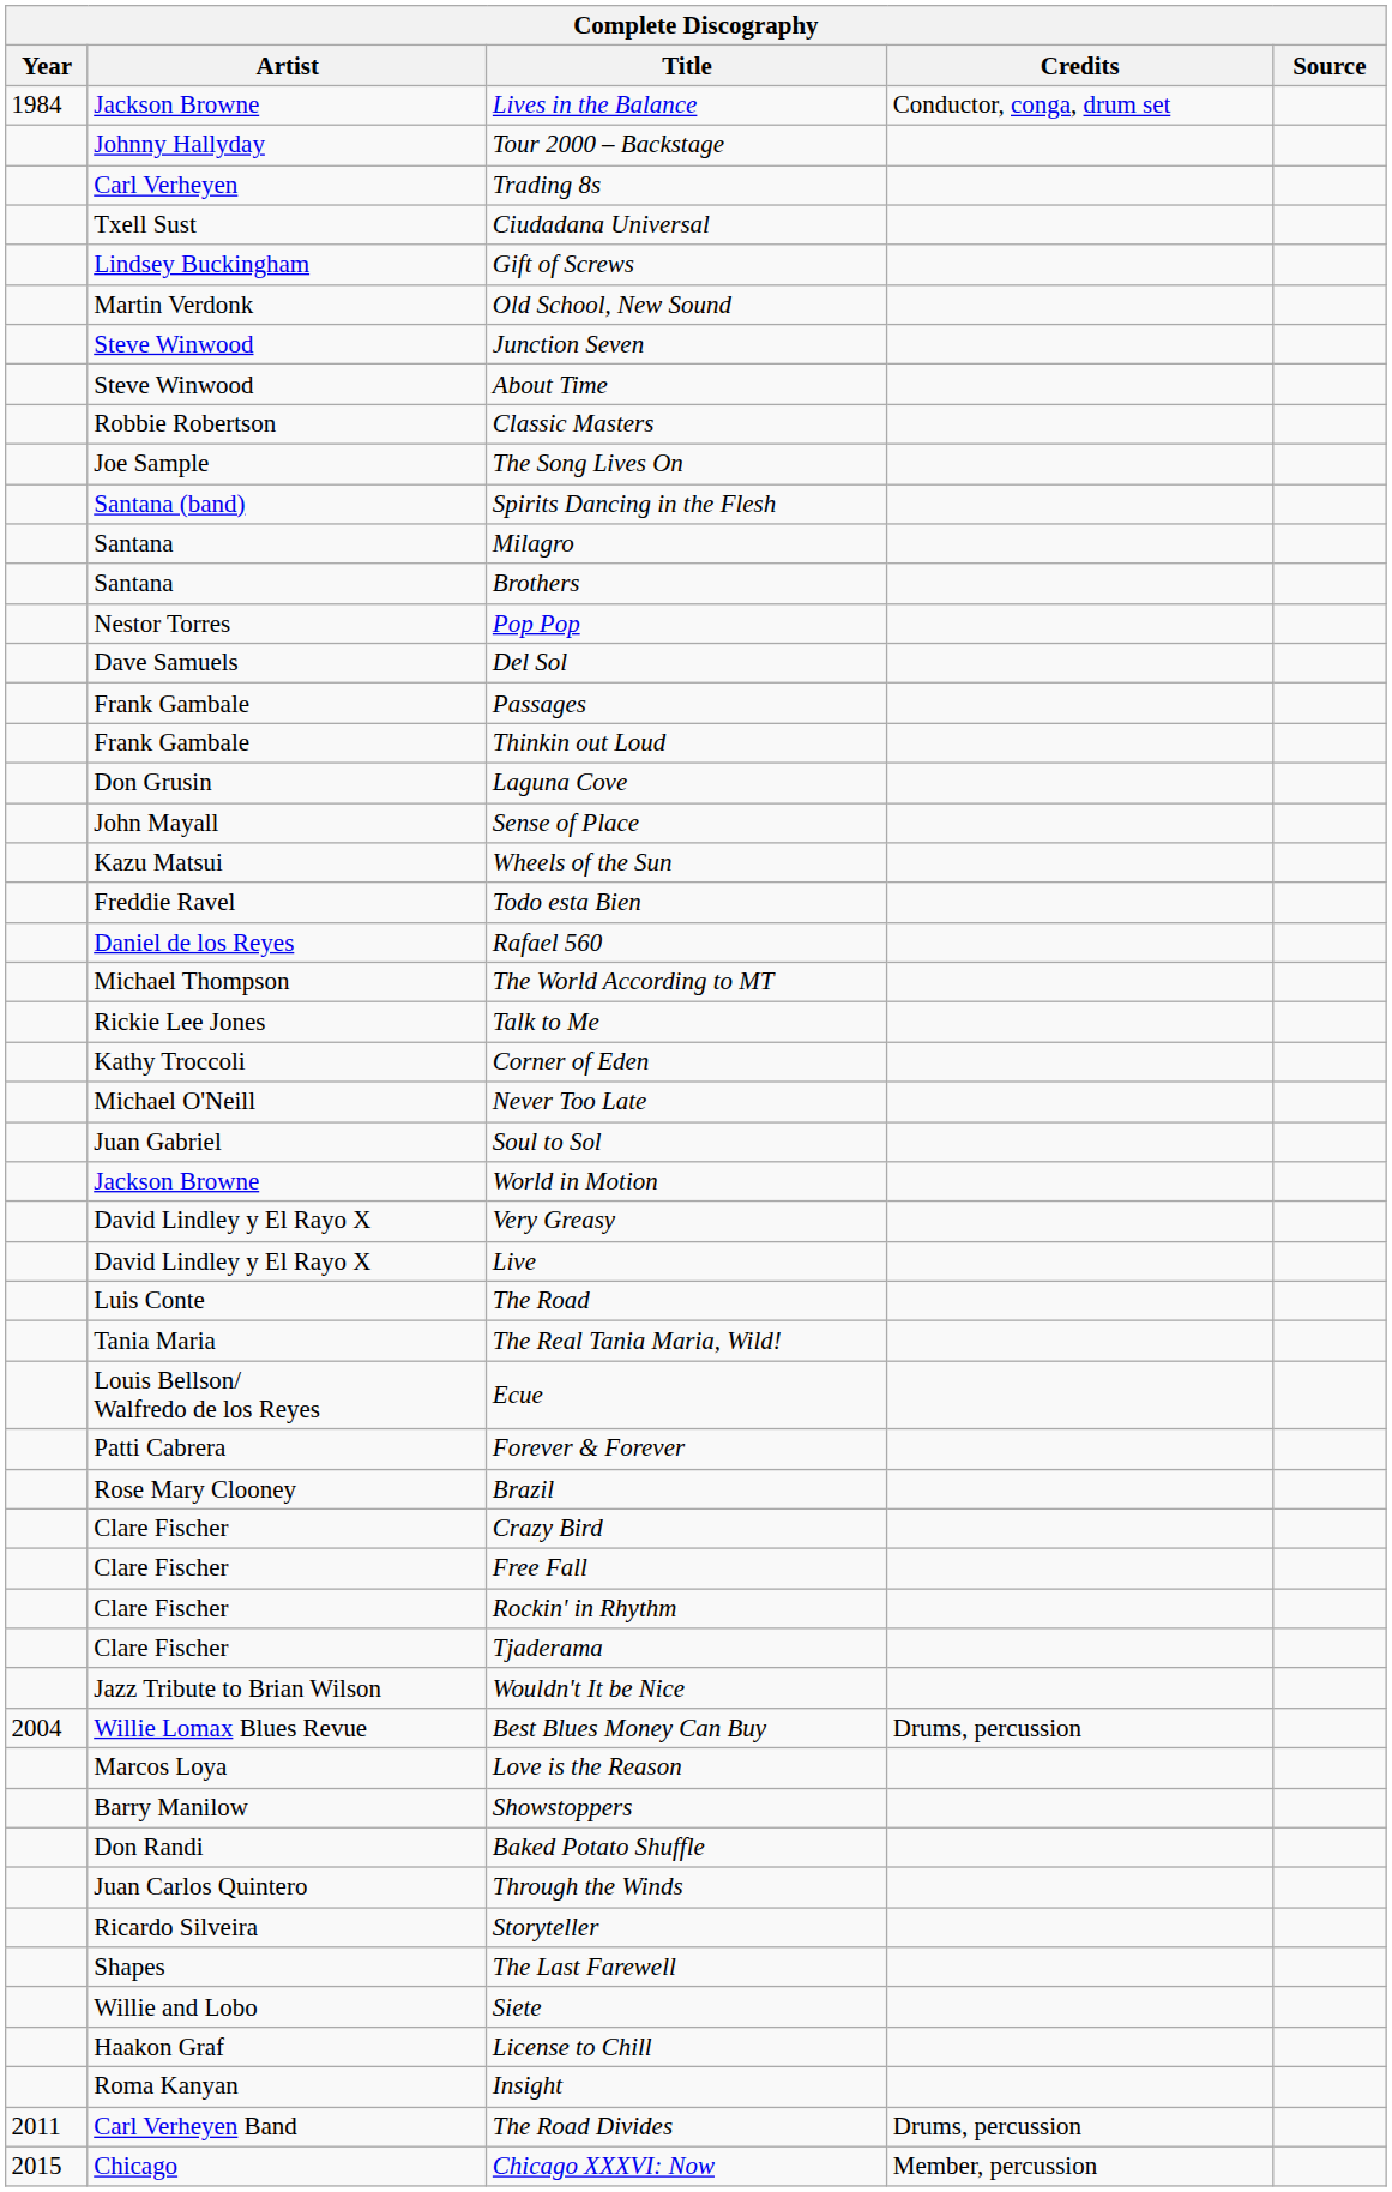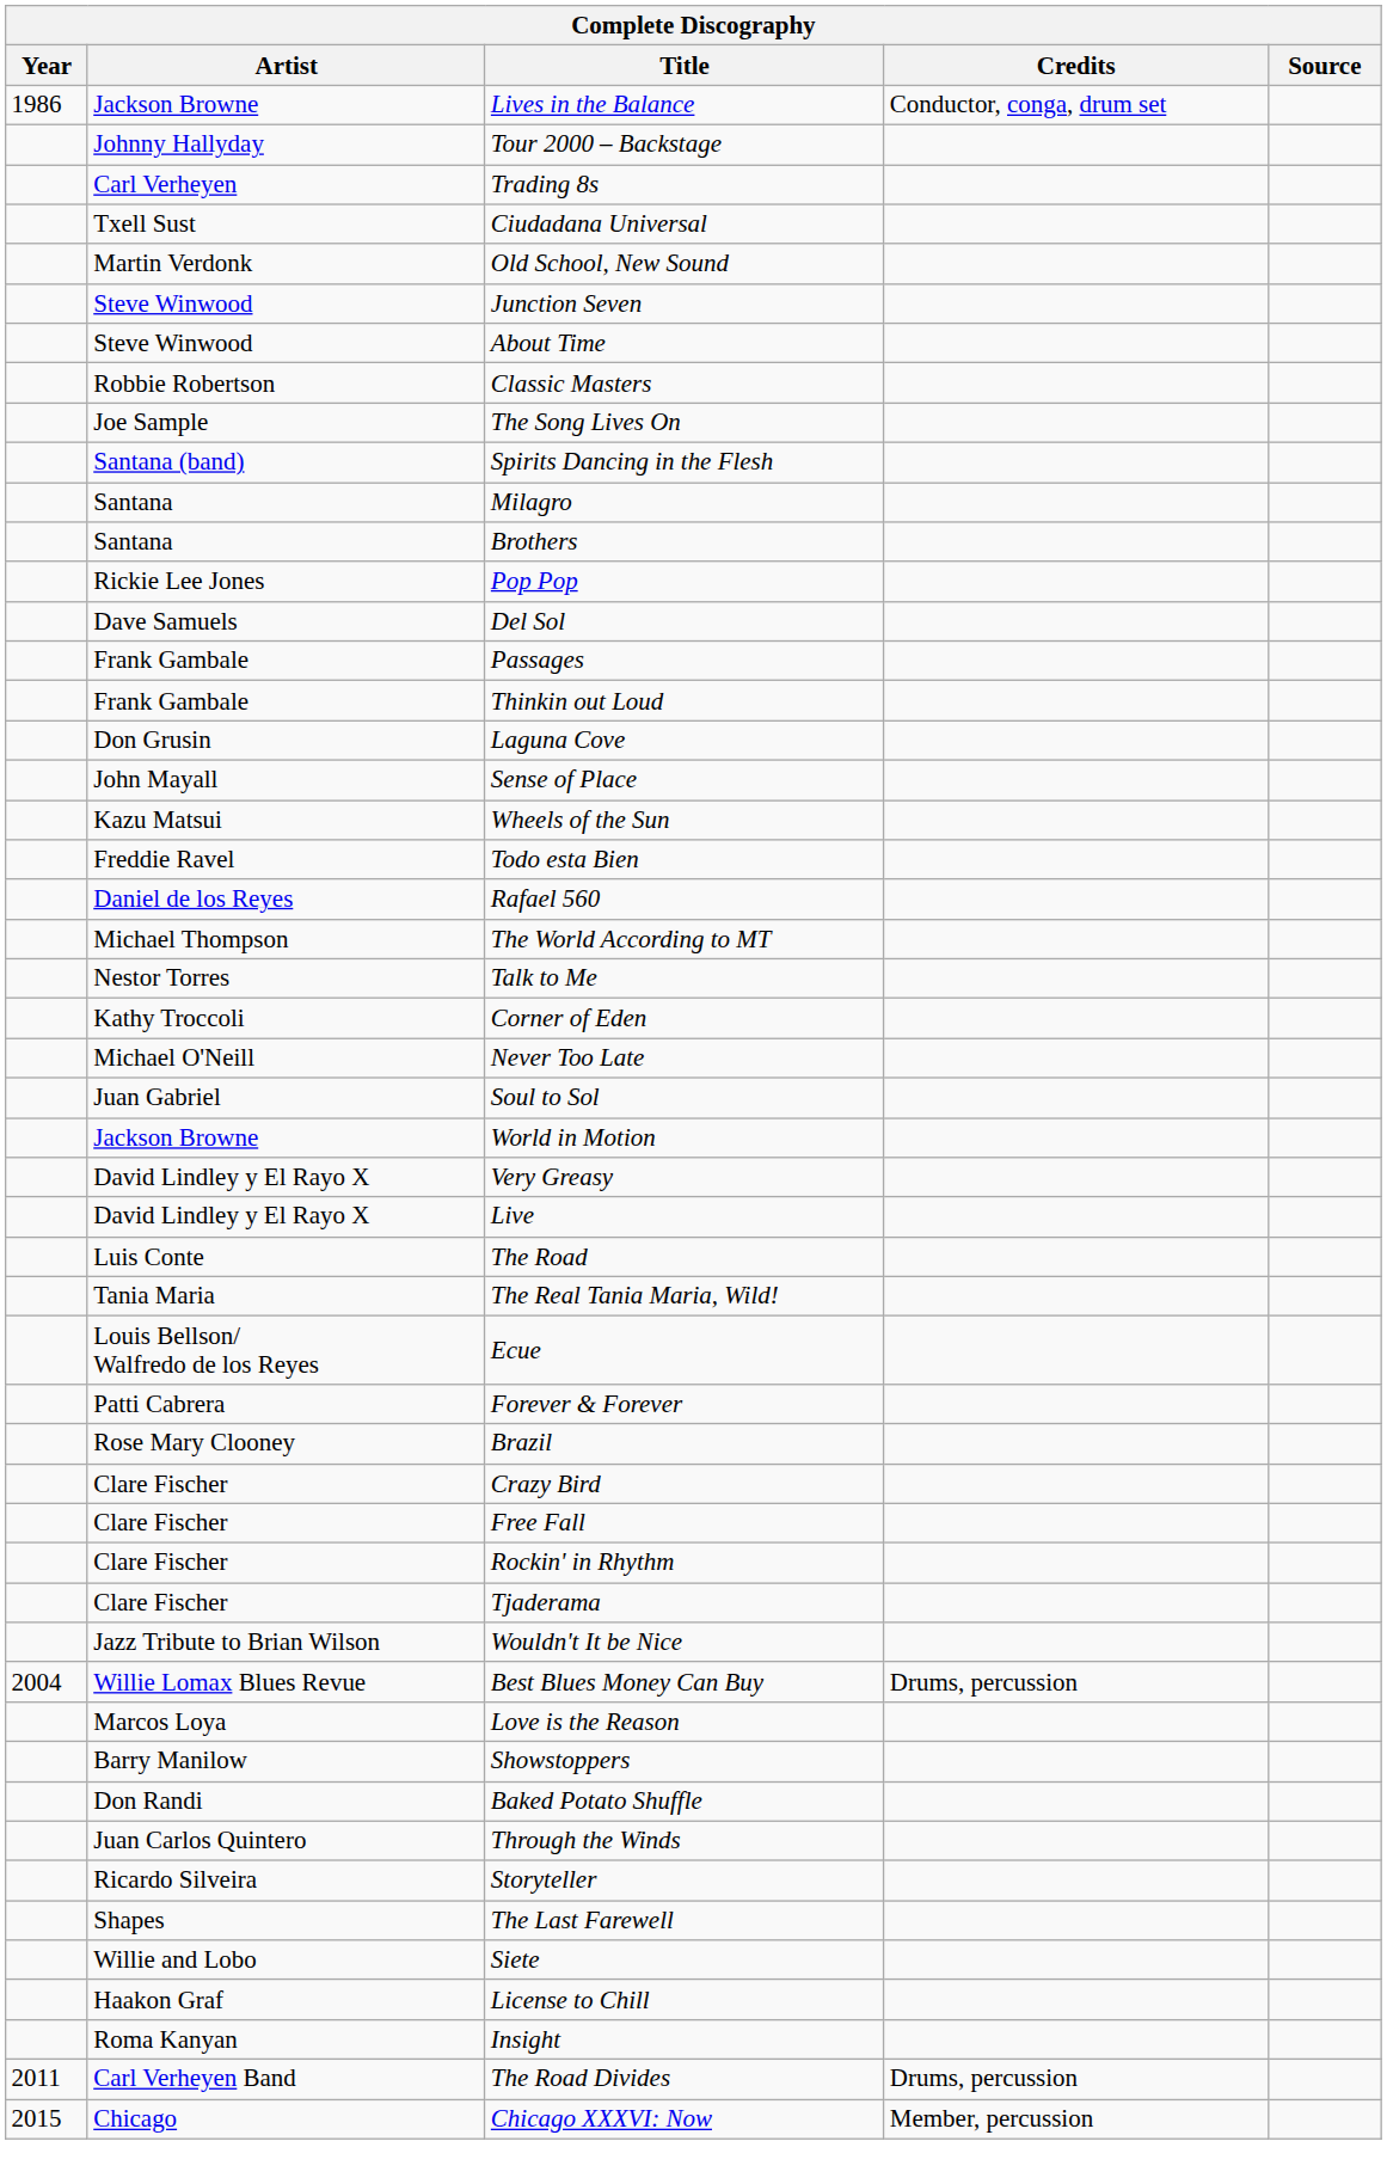 <table class="wikitable sortable collapsible collapsed" style="min-width:55em">
 <tr>
 <th colspan=5>Complete Discography</th>
 </tr>
 <tr>
 <th>Year</th>
 <th>Artist</th>
 <th>Title</th>
 <th>Credits</th>
 <th class="unsortable">Source</th>
 </tr>
 <tr>
-<td>1984</td>
+<td>1986</td>
 <td><a href='#'>Jackson Browne</a></td>
 <td><em><a href='#'>Lives in the Balance</a></em></td>
 <td>Conductor, <a href='#'>conga</a>, <a href='#'>drum set</a></td>
 <td></td>
 </tr>
 <tr>
 <td></td>
 <td><a href='#'>Johnny Hallyday</a></td>
 <td><em>Tour 2000 – Backstage</em></td>
 <td></td>
 <td></td>
 </tr>
 <tr>
 <td></td>
 <td><a href='#'>Carl Verheyen</a></td>
 <td><em>Trading 8s</em></td>
 <td></td>
 <td></td>
 </tr>
 <tr>
 <td></td>
 <td>Txell Sust</td>
 <td><em>Ciudadana Universal</em></td>
-<td></td>
-<td></td>
-</tr>
-<tr>
-<td></td>
-<td><a href='#'>Lindsey Buckingham</a></td>
-<td><em>Gift of Screws</em></td>
 <td></td>
 <td></td>
 </tr>
 <tr>
 <td></td>
 <td>Martin Verdonk</td>
 <td><em>Old School, New Sound</em></td>
 <td></td>
 <td></td>
 </tr>
 <tr>
 <td></td>
 <td><a href='#'>Steve Winwood</a></td>
 <td><em>Junction Seven</em></td>
 <td></td>
 <td></td>
 </tr>
 <tr>
 <td></td>
 <td>Steve Winwood</td>
 <td><em>About Time</em></td>
 <td></td>
 <td></td>
 </tr>
 <tr>
 <td></td>
 <td>Robbie Robertson</td>
 <td><em>Classic Masters</em></td>
 <td></td>
 <td></td>
 </tr>
 <tr>
 <td></td>
 <td>Joe Sample</td>
 <td><em>The Song Lives On</em></td>
 <td></td>
 <td></td>
 </tr>
 <tr>
 <td></td>
 <td><a href='#'>Santana (band)</a></td>
 <td><em>Spirits Dancing in the Flesh</em></td>
 <td></td>
 <td></td>
 </tr>
 <tr>
 <td></td>
 <td>Santana</td>
 <td><em>Milagro</em></td>
 <td></td>
 <td></td>
 </tr>
 <tr>
 <td></td>
 <td>Santana</td>
 <td><em>Brothers</em></td>
 <td></td>
 <td></td>
 </tr>
 <tr>
 <td></td>
-<td>Nestor Torres</td>
+<td>Rickie Lee Jones</td>
 <td><em><a href='#'>Pop Pop</a></em></td>
 <td></td>
 <td></td>
 </tr>
 <tr>
 <td></td>
 <td>Dave Samuels</td>
 <td><em>Del Sol</em></td>
 <td></td>
 <td></td>
 </tr>
 <tr>
 <td></td>
 <td>Frank Gambale</td>
 <td><em>Passages</em></td>
 <td></td>
 <td></td>
 </tr>
 <tr>
 <td></td>
 <td>Frank Gambale</td>
 <td><em>Thinkin out Loud</em></td>
 <td></td>
 <td></td>
 </tr>
 <tr>
 <td></td>
 <td>Don Grusin</td>
 <td><em>Laguna Cove</em></td>
 <td></td>
 <td></td>
 </tr>
 <tr>
 <td></td>
 <td>John Mayall</td>
 <td><em>Sense of Place</em></td>
 <td></td>
 <td></td>
 </tr>
 <tr>
 <td></td>
 <td>Kazu Matsui</td>
 <td><em>Wheels of the Sun</em></td>
 <td></td>
 <td></td>
 </tr>
 <tr>
 <td></td>
 <td>Freddie Ravel</td>
 <td><em>Todo esta Bien</em></td>
 <td></td>
 <td></td>
 </tr>
 <tr>
 <td></td>
 <td><a href='#'>Daniel de los Reyes</a></td>
 <td><em>Rafael 560</em></td>
 <td></td>
 <td></td>
 </tr>
 <tr>
 <td></td>
 <td>Michael Thompson</td>
 <td><em>The World According to MT</em></td>
 <td></td>
 <td></td>
 </tr>
 <tr>
 <td></td>
-<td>Rickie Lee Jones</td>
+<td>Nestor Torres</td>
 <td><em>Talk to Me</em></td>
 <td></td>
 <td></td>
 </tr>
 <tr>
 <td></td>
 <td>Kathy Troccoli</td>
 <td><em>Corner of Eden</em></td>
 <td></td>
 <td></td>
 </tr>
 <tr>
 <td></td>
 <td>Michael O'Neill</td>
 <td><em>Never Too Late</em></td>
 <td></td>
 <td></td>
 </tr>
 <tr>
 <td></td>
 <td>Juan Gabriel</td>
 <td><em>Soul to Sol</em></td>
 <td></td>
 <td></td>
 </tr>
 <tr>
 <td></td>
 <td><a href='#'>Jackson Browne</a></td>
 <td><em>World in Motion</em></td>
 <td></td>
 <td></td>
 </tr>
 <tr>
 <td></td>
 <td>David Lindley y El Rayo X</td>
 <td><em>Very Greasy</em></td>
 <td></td>
 <td></td>
 </tr>
 <tr>
 <td></td>
 <td>David Lindley y El Rayo X</td>
 <td><em>Live</em></td>
 <td></td>
 <td></td>
 </tr>
 <tr>
 <td></td>
 <td>Luis Conte</td>
 <td><em>The Road</em></td>
 <td></td>
 <td></td>
 </tr>
 <tr>
 <td></td>
 <td>Tania Maria</td>
 <td><em>The Real Tania Maria, Wild!</em></td>
 <td></td>
 <td></td>
 </tr>
 <tr>
 <td></td>
 <td>Louis Bellson/<br>Walfredo de los Reyes</td>
 <td><em>Ecue</em></td>
 <td></td>
 <td></td>
 </tr>
 <tr>
 <td></td>
 <td>Patti Cabrera</td>
 <td><em>Forever & Forever</em></td>
 <td></td>
 <td></td>
 </tr>
 <tr>
 <td></td>
 <td>Rose Mary Clooney</td>
 <td><em>Brazil</em></td>
 <td></td>
 <td></td>
 </tr>
 <tr>
 <td></td>
 <td>Clare Fischer</td>
 <td><em>Crazy Bird</em></td>
 <td></td>
 <td></td>
 </tr>
 <tr>
 <td></td>
 <td>Clare Fischer</td>
 <td><em>Free Fall</em></td>
 <td></td>
 <td></td>
 </tr>
 <tr>
 <td></td>
 <td>Clare Fischer</td>
 <td><em>Rockin' in Rhythm</em></td>
 <td></td>
 <td></td>
 </tr>
 <tr>
 <td></td>
 <td>Clare Fischer</td>
 <td><em>Tjaderama</em></td>
 <td></td>
 <td></td>
 </tr>
 <tr>
 <td></td>
 <td>Jazz Tribute to Brian Wilson</td>
 <td><em>Wouldn't It be Nice</em></td>
 <td></td>
 <td></td>
 </tr>
 <tr>
 <td>2004</td>
 <td><a href='#'>Willie Lomax</a> Blues Revue</td>
 <td><em>Best Blues Money Can Buy</em></td>
 <td>Drums, percussion</td>
 <td></td>
 </tr>
 <tr>
 <td></td>
 <td>Marcos Loya</td>
 <td><em>Love is the Reason</em></td>
 <td></td>
 <td></td>
 </tr>
 <tr>
 <td></td>
 <td>Barry Manilow</td>
 <td><em>Showstoppers</em></td>
 <td></td>
 <td></td>
 </tr>
 <tr>
 <td></td>
 <td>Don Randi</td>
 <td><em>Baked Potato Shuffle</em></td>
 <td></td>
 <td></td>
 </tr>
 <tr>
 <td></td>
 <td>Juan Carlos Quintero</td>
 <td><em>Through the Winds</em></td>
 <td></td>
 <td></td>
 </tr>
 <tr>
 <td></td>
 <td>Ricardo Silveira</td>
 <td><em>Storyteller</em></td>
 <td></td>
 <td></td>
 </tr>
 <tr>
 <td></td>
 <td>Shapes</td>
 <td><em>The Last Farewell</em></td>
 <td></td>
 <td></td>
 </tr>
 <tr>
 <td></td>
 <td>Willie and Lobo</td>
 <td><em>Siete</em></td>
 <td></td>
 <td></td>
 </tr>
 <tr>
 <td></td>
 <td>Haakon Graf</td>
 <td><em>License to Chill</em></td>
 <td></td>
 <td></td>
 </tr>
 <tr>
 <td></td>
 <td>Roma Kanyan</td>
 <td><em>Insight</em></td>
 <td></td>
 <td></td>
 </tr>
 <tr>
 <td>2011</td>
 <td><a href='#'>Carl Verheyen</a> Band</td>
 <td><em>The Road Divides</em></td>
 <td>Drums, percussion</td>
 <td></td>
 </tr>
 <tr>
 <td>2015</td>
 <td><a href='#'>Chicago</a></td>
 <td><em><a href='#'>Chicago XXXVI: Now</a></em></td>
 <td>Member, percussion</td>
 <td></td>
 </tr>
 </table>
